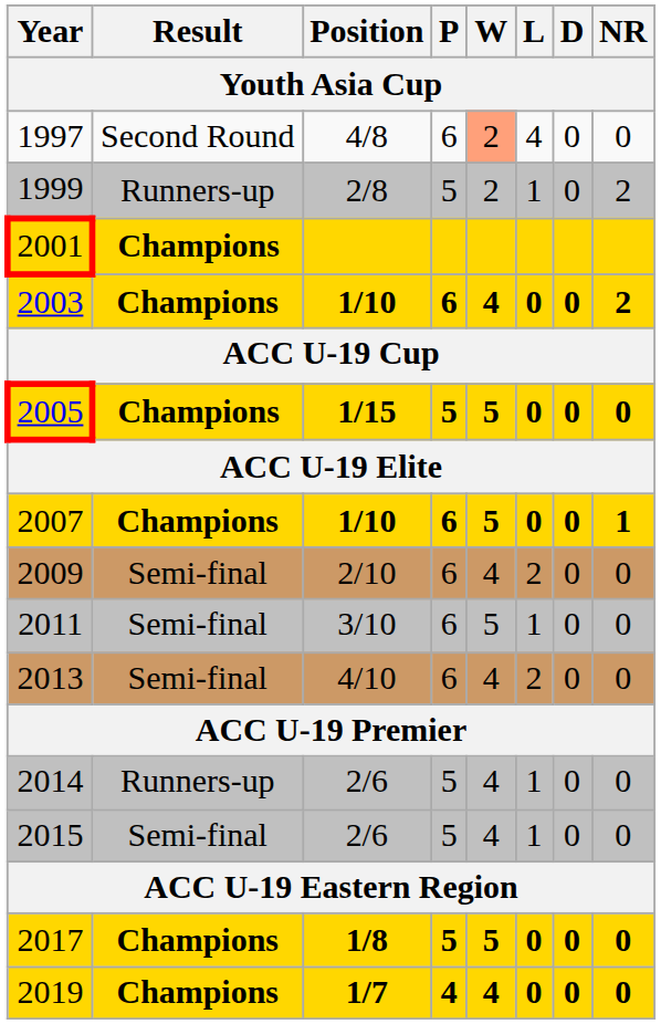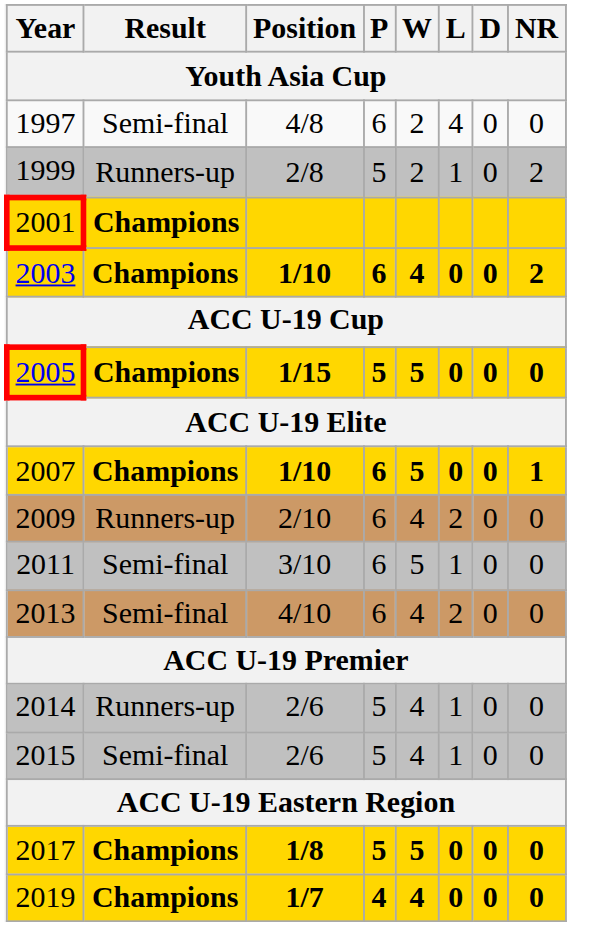 <table class="wikitable" style="text-align: center;">
 <tr>
 <th>Year</th>
 <th>Result</th>
 <th>Position</th>
 <th>P</th>
 <th>W</th>
 <th>L</th>
 <th>D</th>
 <th>NR</th>
 </tr>
 <tr>
 <th colspan="8">Youth Asia Cup</th>
 </tr>
 <tr>
 <td> 1997</td>
-<td>Second Round</td>
+<td>Semi-final</td>
 <td>4/8</td>
 <td>6</td>
-<td style="background: lightsalmon;">2</td>
+<td>2</td>
 <td>4</td>
 <td>0</td>
 <td>0</td>
 </tr>
 <tr style="background:silver">
 <td> 1999</td>
 <td>Runners-up</td>
 <td>2/8</td>
 <td>5</td>
 <td>2</td>
 <td>1</td>
 <td>0</td>
 <td>2</td>
 </tr>
 <tr style="background:gold">
 <td style="border:3px solid red"> 2001</td>
 <td><strong>Champions</strong></td>
 <td></td>
 <td></td>
 <td></td>
 <td></td>
 <td></td>
 <td></td>
 </tr>
 <tr style="background:gold">
 <td> <a href='#'>2003</a></td>
 <td><strong>Champions</strong></td>
 <td><strong>1/10</strong></td>
 <td><strong>6</strong></td>
 <td><strong>4</strong></td>
 <td><strong>0</strong></td>
 <td><strong>0</strong></td>
 <td><strong>2</strong></td>
 </tr>
 <tr>
 <th colspan="8">ACC U-19 Cup</th>
 </tr>
 <tr style="background:gold">
 <td style="border:3px solid red"> <a href='#'>2005</a></td>
 <td><strong>Champions</strong></td>
 <td><strong>1/15</strong></td>
 <td><strong>5</strong></td>
 <td><strong>5</strong></td>
 <td><strong>0</strong></td>
 <td><strong>0</strong></td>
 <td><strong>0</strong></td>
 </tr>
 <tr>
 <th colspan="8">ACC U-19 Elite</th>
 </tr>
 <tr style="background:gold">
 <td> 2007</td>
 <td><strong>Champions</strong></td>
 <td><strong>1/10</strong></td>
 <td><strong>6</strong></td>
 <td><strong>5</strong></td>
 <td><strong>0</strong></td>
 <td><strong>0</strong></td>
 <td><strong>1</strong></td>
 </tr>
 <tr style="background:#c96">
 <td> 2009</td>
-<td>Semi-final</td>
+<td>Runners-up</td>
 <td>2/10</td>
 <td>6</td>
 <td>4</td>
 <td>2</td>
 <td>0</td>
 <td>0</td>
 </tr>
 <tr style="background:silver">
 <td> 2011</td>
 <td>Semi-final</td>
 <td>3/10</td>
 <td>6</td>
 <td>5</td>
 <td>1</td>
 <td>0</td>
 <td>0</td>
 </tr>
 <tr style="background:#c96">
 <td> 2013</td>
 <td>Semi-final</td>
 <td>4/10</td>
 <td>6</td>
 <td>4</td>
 <td>2</td>
 <td>0</td>
 <td>0</td>
 </tr>
 <tr>
 <th colspan="8">ACC U-19 Premier</th>
 </tr>
 <tr style="background:silver">
 <td> 2014</td>
 <td>Runners-up</td>
 <td>2/6</td>
 <td>5</td>
 <td>4</td>
 <td>1</td>
 <td>0</td>
 <td>0</td>
 </tr>
 <tr style="background:silver">
 <td> 2015</td>
 <td>Semi-final</td>
 <td>2/6</td>
 <td>5</td>
 <td>4</td>
 <td>1</td>
 <td>0</td>
 <td>0</td>
 </tr>
 <tr>
 <th colspan="8">ACC U-19 Eastern Region</th>
 </tr>
 <tr style="background:gold">
 <td> 2017</td>
 <td><strong>Champions</strong></td>
 <td><strong>1/8</strong></td>
 <td><strong>5</strong></td>
 <td><strong>5</strong></td>
 <td><strong>0</strong></td>
 <td><strong>0</strong></td>
 <td><strong>0</strong></td>
 </tr>
 <tr style="background:gold">
 <td> 2019</td>
 <td><strong>Champions</strong></td>
 <td><strong>1/7</strong></td>
 <td><strong>4</strong></td>
 <td><strong>4</strong></td>
 <td><strong>0</strong></td>
 <td><strong>0</strong></td>
 <td><strong>0</strong></td>
 </tr>
 </table>
